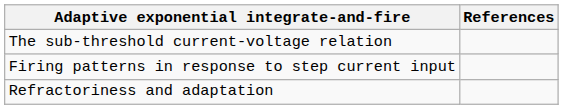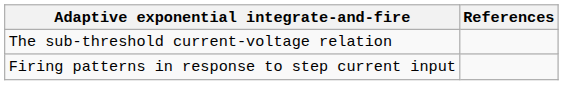 <table class="wikitable" style="float:right; margin-left:15px">
 <tr>
 <th>Adaptive exponential integrate-and-fire</th>
 <th>References</th>
 </tr>
 <tr>
 <td>The sub-threshold current-voltage relation</td>
 <td></td>
 </tr>
 <tr>
 <td>Firing patterns in response to step current input</td>
 <td></td>
 </tr>
-<tr>
-<td>Refractoriness and adaptation</td>
-<td></td>
-</tr>
 </table>
